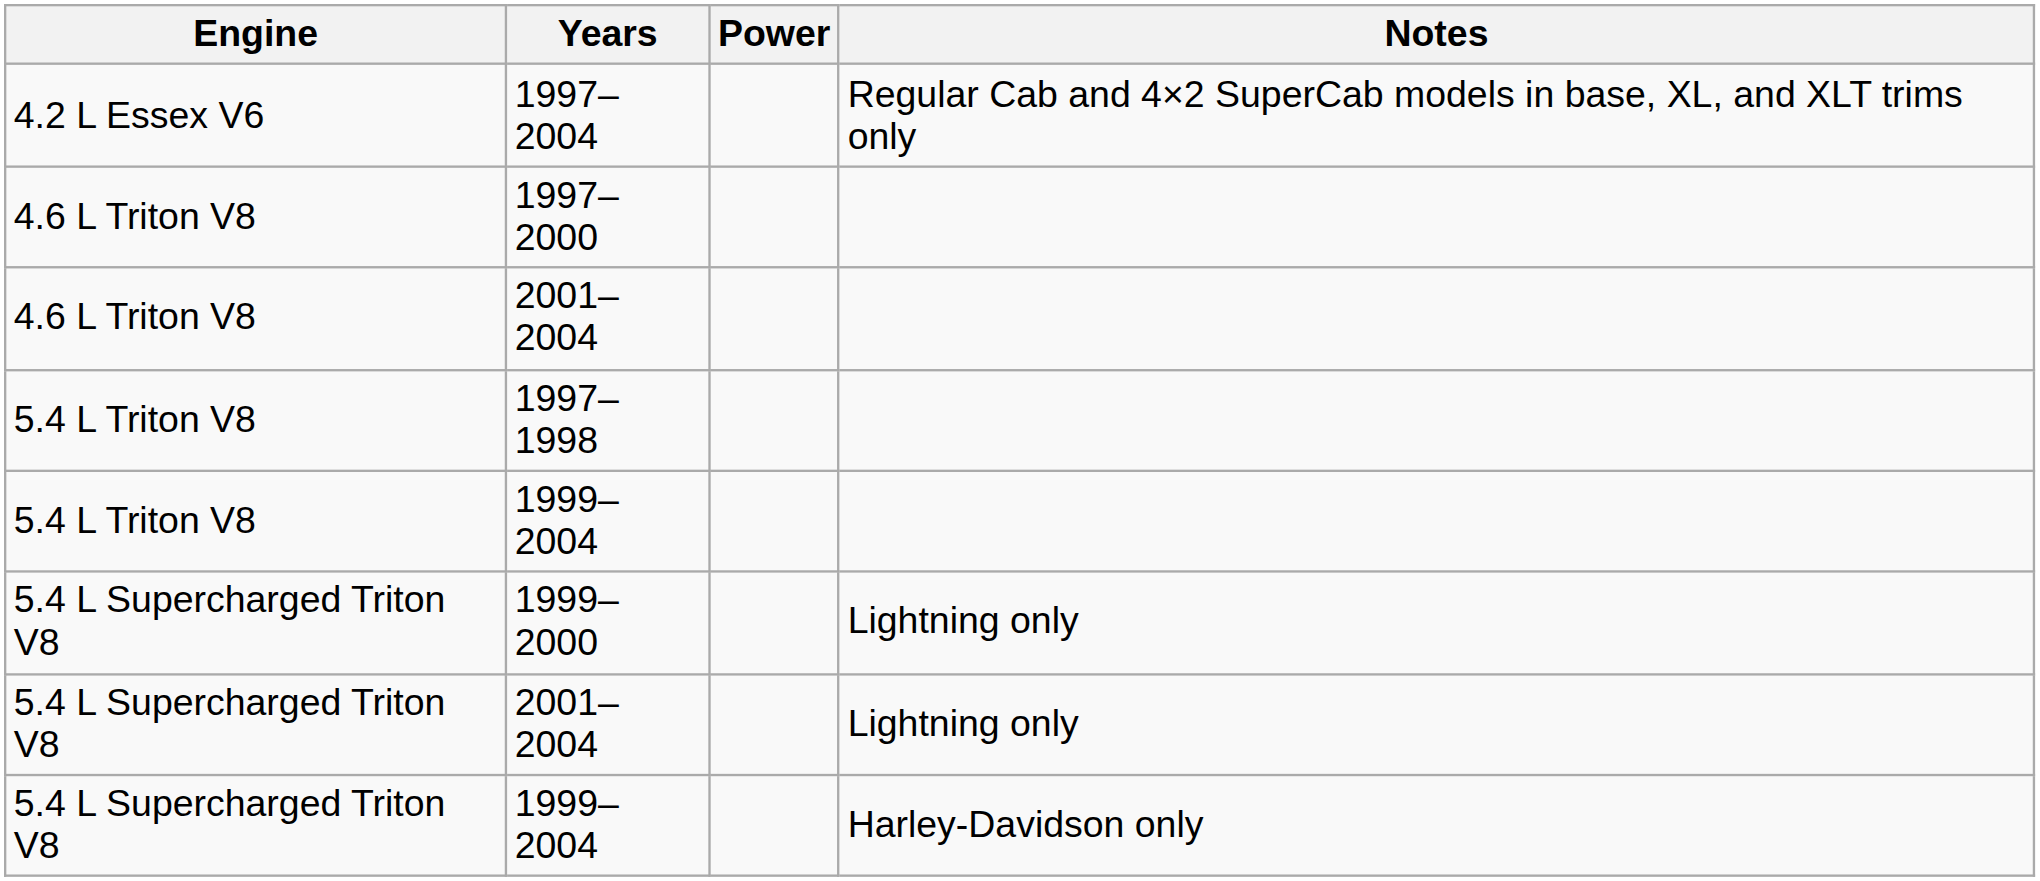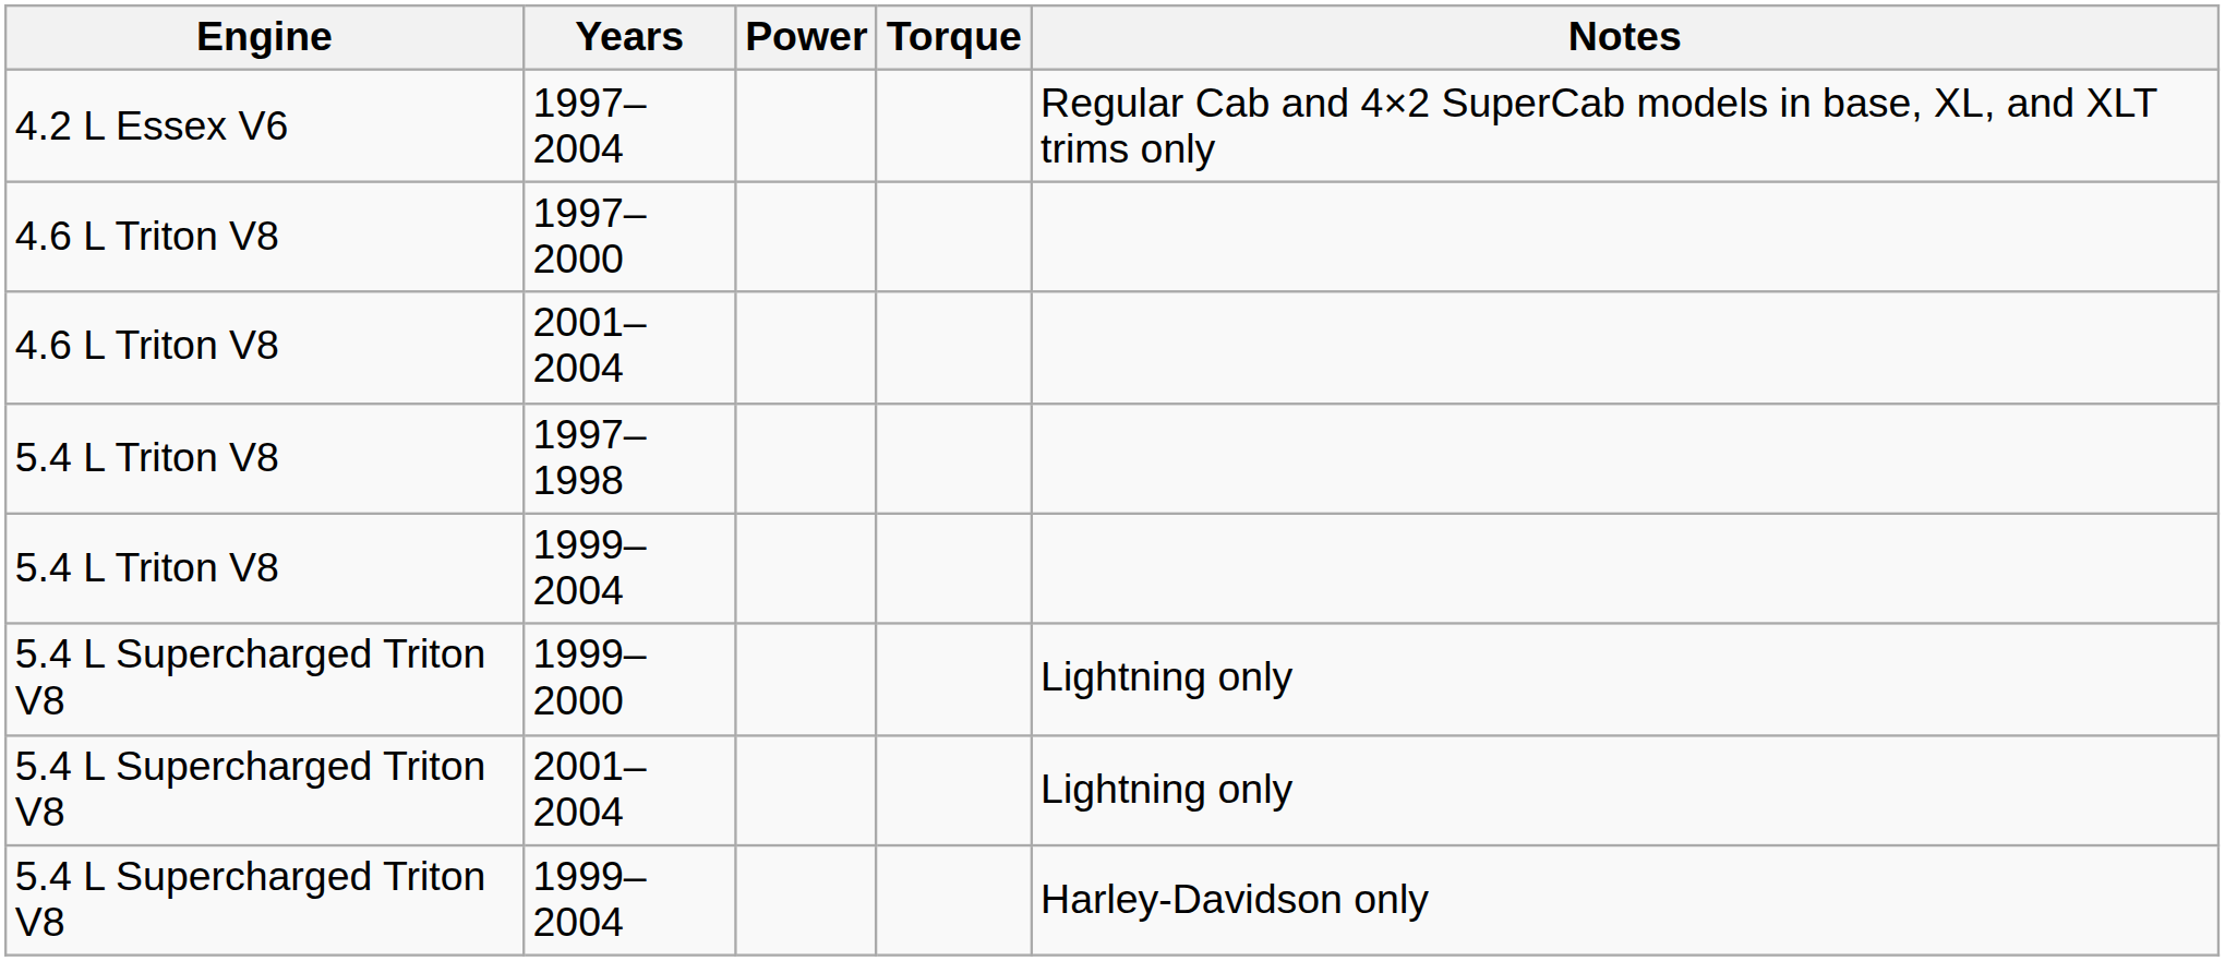 <table class="wikitable">
 <tr>
 <th>Engine</th>
 <th>Years</th>
 <th>Power</th>
+<th>Torque</th>
 <th>Notes</th>
 </tr>
 <tr>
 <td>4.2 L Essex V6</td>
 <td>1997–2004</td>
+<td></td>
 <td></td>
 <td>Regular Cab and 4×2 SuperCab models in base, XL, and XLT trims only</td>
 </tr>
 <tr>
 <td>4.6 L Triton V8</td>
 <td>1997–2000</td>
 <td></td>
 <td></td>
+<td></td>
 </tr>
 <tr>
 <td>4.6 L Triton V8</td>
 <td>2001–2004</td>
+<td></td>
 <td></td>
 <td></td>
 </tr>
 <tr>
 <td>5.4 L Triton V8</td>
 <td>1997–1998</td>
 <td></td>
 <td></td>
+<td></td>
 </tr>
 <tr>
 <td>5.4 L Triton V8</td>
 <td>1999–2004</td>
+<td></td>
 <td></td>
 <td></td>
 </tr>
 <tr>
 <td>5.4 L Supercharged Triton V8</td>
 <td>1999–2000</td>
 <td></td>
+<td></td>
 <td>Lightning only</td>
 </tr>
 <tr>
 <td>5.4 L Supercharged Triton V8</td>
 <td>2001–2004</td>
+<td></td>
 <td></td>
 <td>Lightning only</td>
 </tr>
 <tr>
 <td>5.4 L Supercharged Triton V8</td>
 <td>1999–2004</td>
 <td></td>
+<td></td>
 <td>Harley-Davidson only</td>
 </tr>
 </table>
